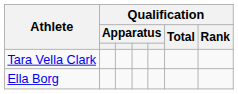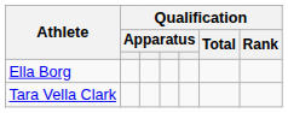 <table class="wikitable" style="font-size:90%">
 <tr>
 <th rowspan=3>Athlete</th>
 <th colspan=6>Qualification</th>
 </tr>
 <tr style="font-size:95%">
 <th colspan=4>Apparatus</th>
 <th rowspan=2>Total</th>
 <th rowspan=2>Rank</th>
 </tr>
 <tr style="font-size:95%">
 <th></th>
 <th></th>
 <th></th>
 <th></th>
 </tr>
 <tr align=center>
+<td align=left><a href='#'>Ella Borg</a></td>
+<td></td>
+<td></td>
+<td></td>
+<td></td>
+<td></td>
+<td></td>
+</tr>
+<tr align=center>
 <td align=left><a href='#'>Tara Vella Clark</a></td>
 <td></td>
 <td></td>
 <td></td>
 <td></td>
 <td></td>
 <td></td>
 </tr>
-<tr align=center>
-<td align=left><a href='#'>Ella Borg</a></td>
-<td></td>
-<td></td>
-<td></td>
-<td></td>
-<td></td>
-<td></td>
-</tr>
 </table>
